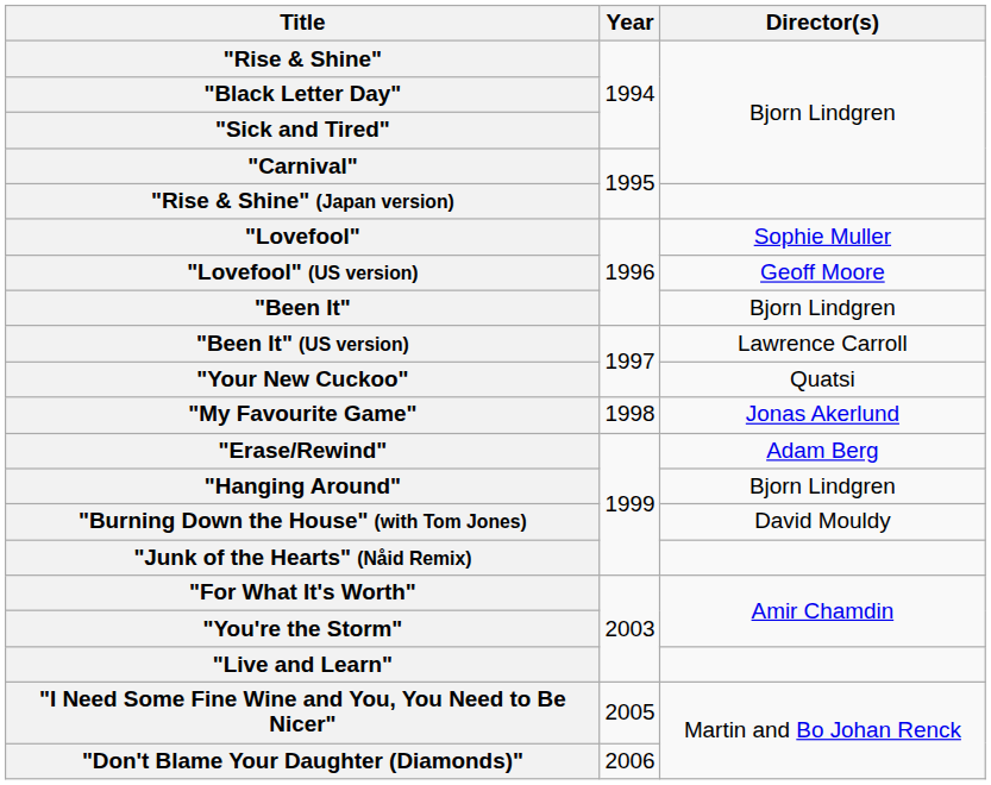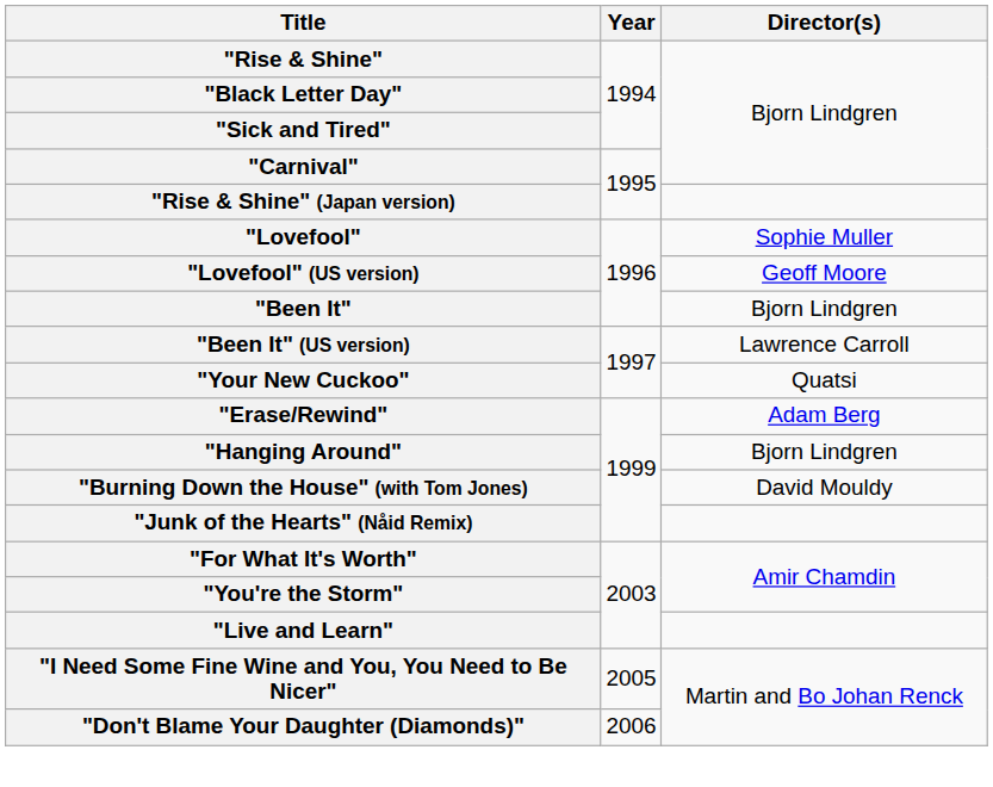 <table class="wikitable plainrowheaders" style="text-align:center;" border="1">
 <tr>
 <th scope="col" style="width:26em;">Title</th>
 <th scope="col">Year</th>
 <th scope="col" style="width:14em;">Director(s)</th>
 </tr>
 <tr>
 <th scope="row">"Rise & Shine"</th>
 <td rowspan="3">1994</td>
 <td rowspan="4">Bjorn Lindgren</td>
 </tr>
 <tr>
 <th scope="row">"Black Letter Day"</th>
 </tr>
 <tr>
 <th scope="row">"Sick and Tired"</th>
 </tr>
 <tr>
 <th scope="row">"Carnival"</th>
 <td rowspan="2">1995</td>
 </tr>
 <tr>
 <th scope="row">"Rise & Shine" <small>(Japan version)</small></th>
 <td></td>
 </tr>
 <tr>
 <th scope="row">"Lovefool"</th>
 <td rowspan="3">1996</td>
 <td><a href='#'>Sophie Muller</a></td>
 </tr>
 <tr>
 <th scope="row">"Lovefool" <small>(US version)</small></th>
 <td><a href='#'>Geoff Moore</a></td>
 </tr>
 <tr>
 <th scope="row">"Been It"</th>
 <td>Bjorn Lindgren</td>
 </tr>
 <tr>
 <th scope="row">"Been It" <small>(US version)</small></th>
 <td rowspan="2">1997</td>
 <td>Lawrence Carroll</td>
 </tr>
 <tr>
 <th scope="row">"Your New Cuckoo"</th>
 <td>Quatsi</td>
 </tr>
 <tr>
-<th scope="row">"My Favourite Game"</th>
-<td>1998</td>
-<td align="center"><a href='#'>Jonas Akerlund</a></td>
-</tr>
-<tr>
 <th scope="row">"Erase/Rewind"</th>
 <td rowspan="4">1999</td>
 <td><a href='#'>Adam Berg</a></td>
 </tr>
 <tr>
 <th scope="row">"Hanging Around"</th>
 <td>Bjorn Lindgren</td>
 </tr>
 <tr>
 <th scope="row">"Burning Down the House" <small>(with Tom Jones)</small></th>
 <td>David Mouldy</td>
 </tr>
 <tr>
 <th scope="row">"Junk of the Hearts" <small>(Nåid Remix)</small></th>
 <td></td>
 </tr>
 <tr>
 <th scope="row">"For What It's Worth"</th>
 <td rowspan="3">2003</td>
 <td rowspan="2"><a href='#'>Amir Chamdin</a></td>
 </tr>
 <tr>
 <th scope="row">"You're the Storm"</th>
 </tr>
 <tr>
 <th scope="row">"Live and Learn"</th>
 <td></td>
 </tr>
 <tr>
 <th scope="row">"I Need Some Fine Wine and You, You Need to Be Nicer"</th>
 <td>2005</td>
 <td rowspan="2">Martin and <a href='#'>Bo Johan Renck</a></td>
 </tr>
 <tr>
 <th scope="row">"Don't Blame Your Daughter (Diamonds)"</th>
 <td>2006</td>
 </tr>
 </table>
